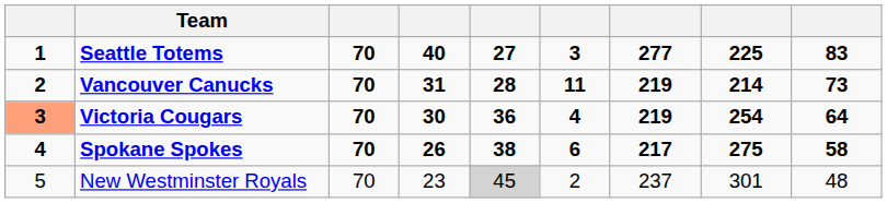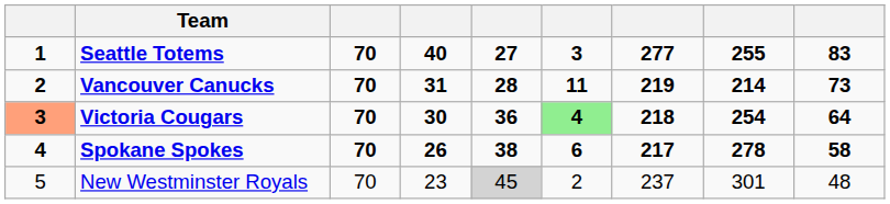 <table class="wikitable sortable">
 <tr>
 <th scope="col" style="width:3em"></th>
 <th scope="col" style="width:12em">Team</th>
 <th scope="col" style="width:3em" class="unsortable"></th>
 <th scope="col" style="width:3em"></th>
 <th scope="col" style="width:3em"></th>
 <th scope="col" style="width:3em"></th>
 <th scope="col" style="width:4em"></th>
 <th scope="col" style="width:4em"></th>
 <th scope="col" style="width:4em"></th>
 </tr>
 <tr style="text-align:center;font-weight:bold;">
 <td>1</td>
 <td style="text-align:left;"><a href='#'>Seattle Totems</a></td>
 <td>70</td>
 <td>40</td>
 <td>27</td>
 <td>3</td>
 <td>277</td>
-<td>225</td>
+<td>255</td>
 <td>83</td>
 </tr>
 <tr style="text-align:center;font-weight:bold;">
 <td>2</td>
 <td style="text-align:left;"><a href='#'>Vancouver Canucks</a></td>
 <td>70</td>
 <td>31</td>
 <td>28</td>
 <td>11</td>
 <td>219</td>
 <td>214</td>
 <td>73</td>
 </tr>
 <tr style="text-align:center;font-weight:bold;">
 <td style="background: lightsalmon;">3</td>
 <td style="text-align:left;"><a href='#'>Victoria Cougars</a></td>
 <td>70</td>
 <td>30</td>
 <td>36</td>
-<td>4</td>
-<td>219</td>
+<td style="background: lightgreen;">4</td>
+<td>218</td>
 <td>254</td>
 <td>64</td>
 </tr>
 <tr style="text-align:center;font-weight:bold;">
 <td>4</td>
 <td style="text-align:left;"><a href='#'>Spokane Spokes</a></td>
 <td>70</td>
 <td>26</td>
 <td>38</td>
 <td>6</td>
 <td>217</td>
-<td>275</td>
+<td>278</td>
 <td>58</td>
 </tr>
 <tr style="text-align:center;">
 <td>5</td>
 <td style="text-align:left;"><a href='#'>New Westminster Royals</a></td>
 <td>70</td>
 <td>23</td>
 <td style="background: lightgrey;">45</td>
 <td>2</td>
 <td>237</td>
 <td>301</td>
 <td>48</td>
 </tr>
 </table>
